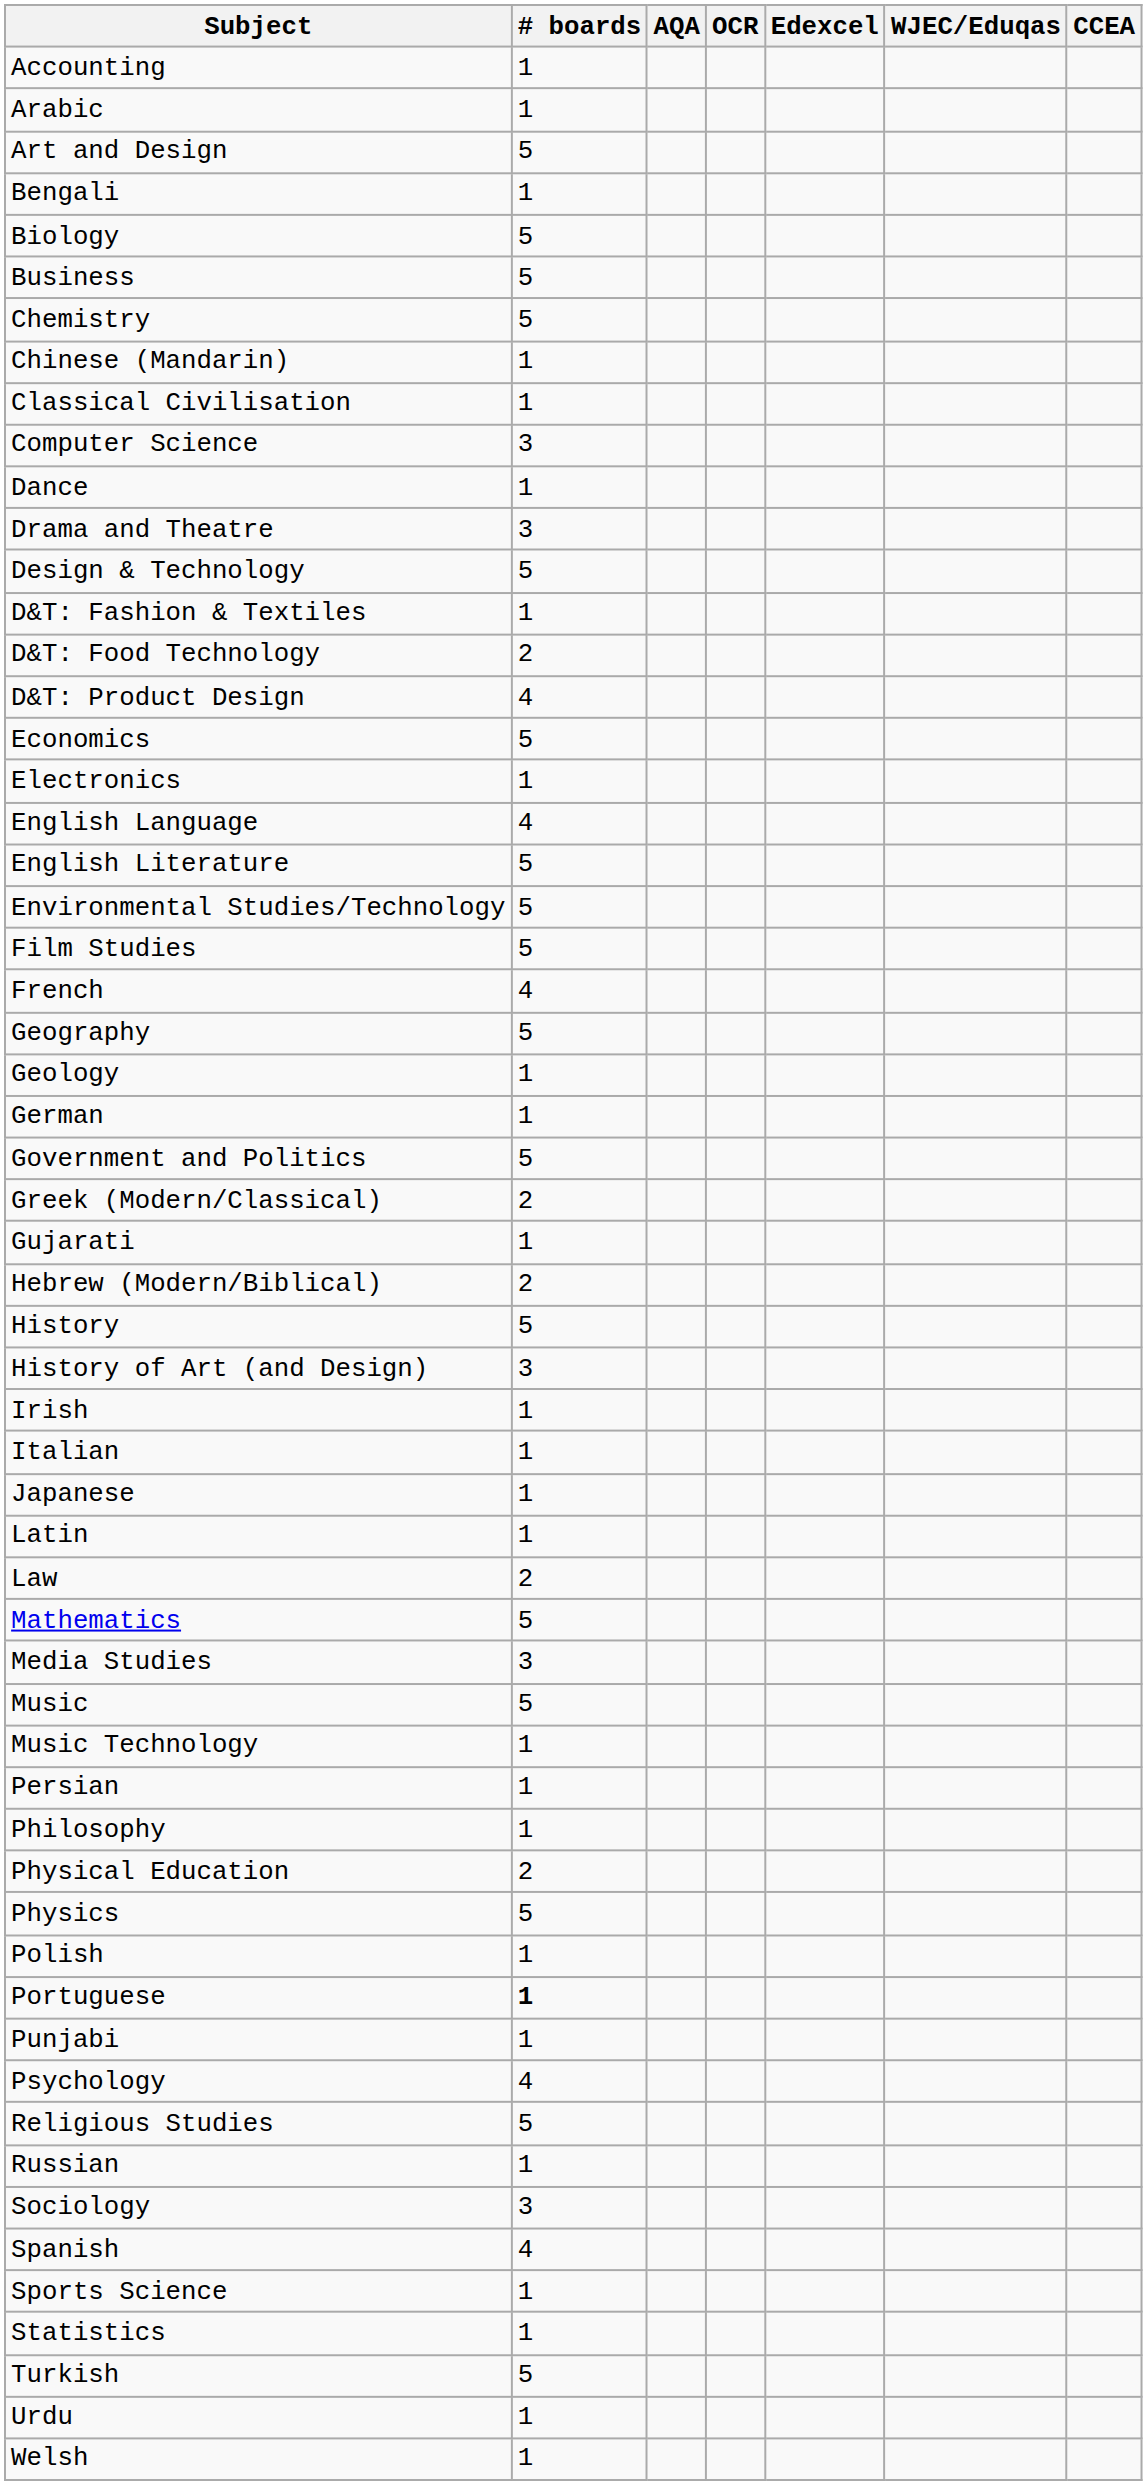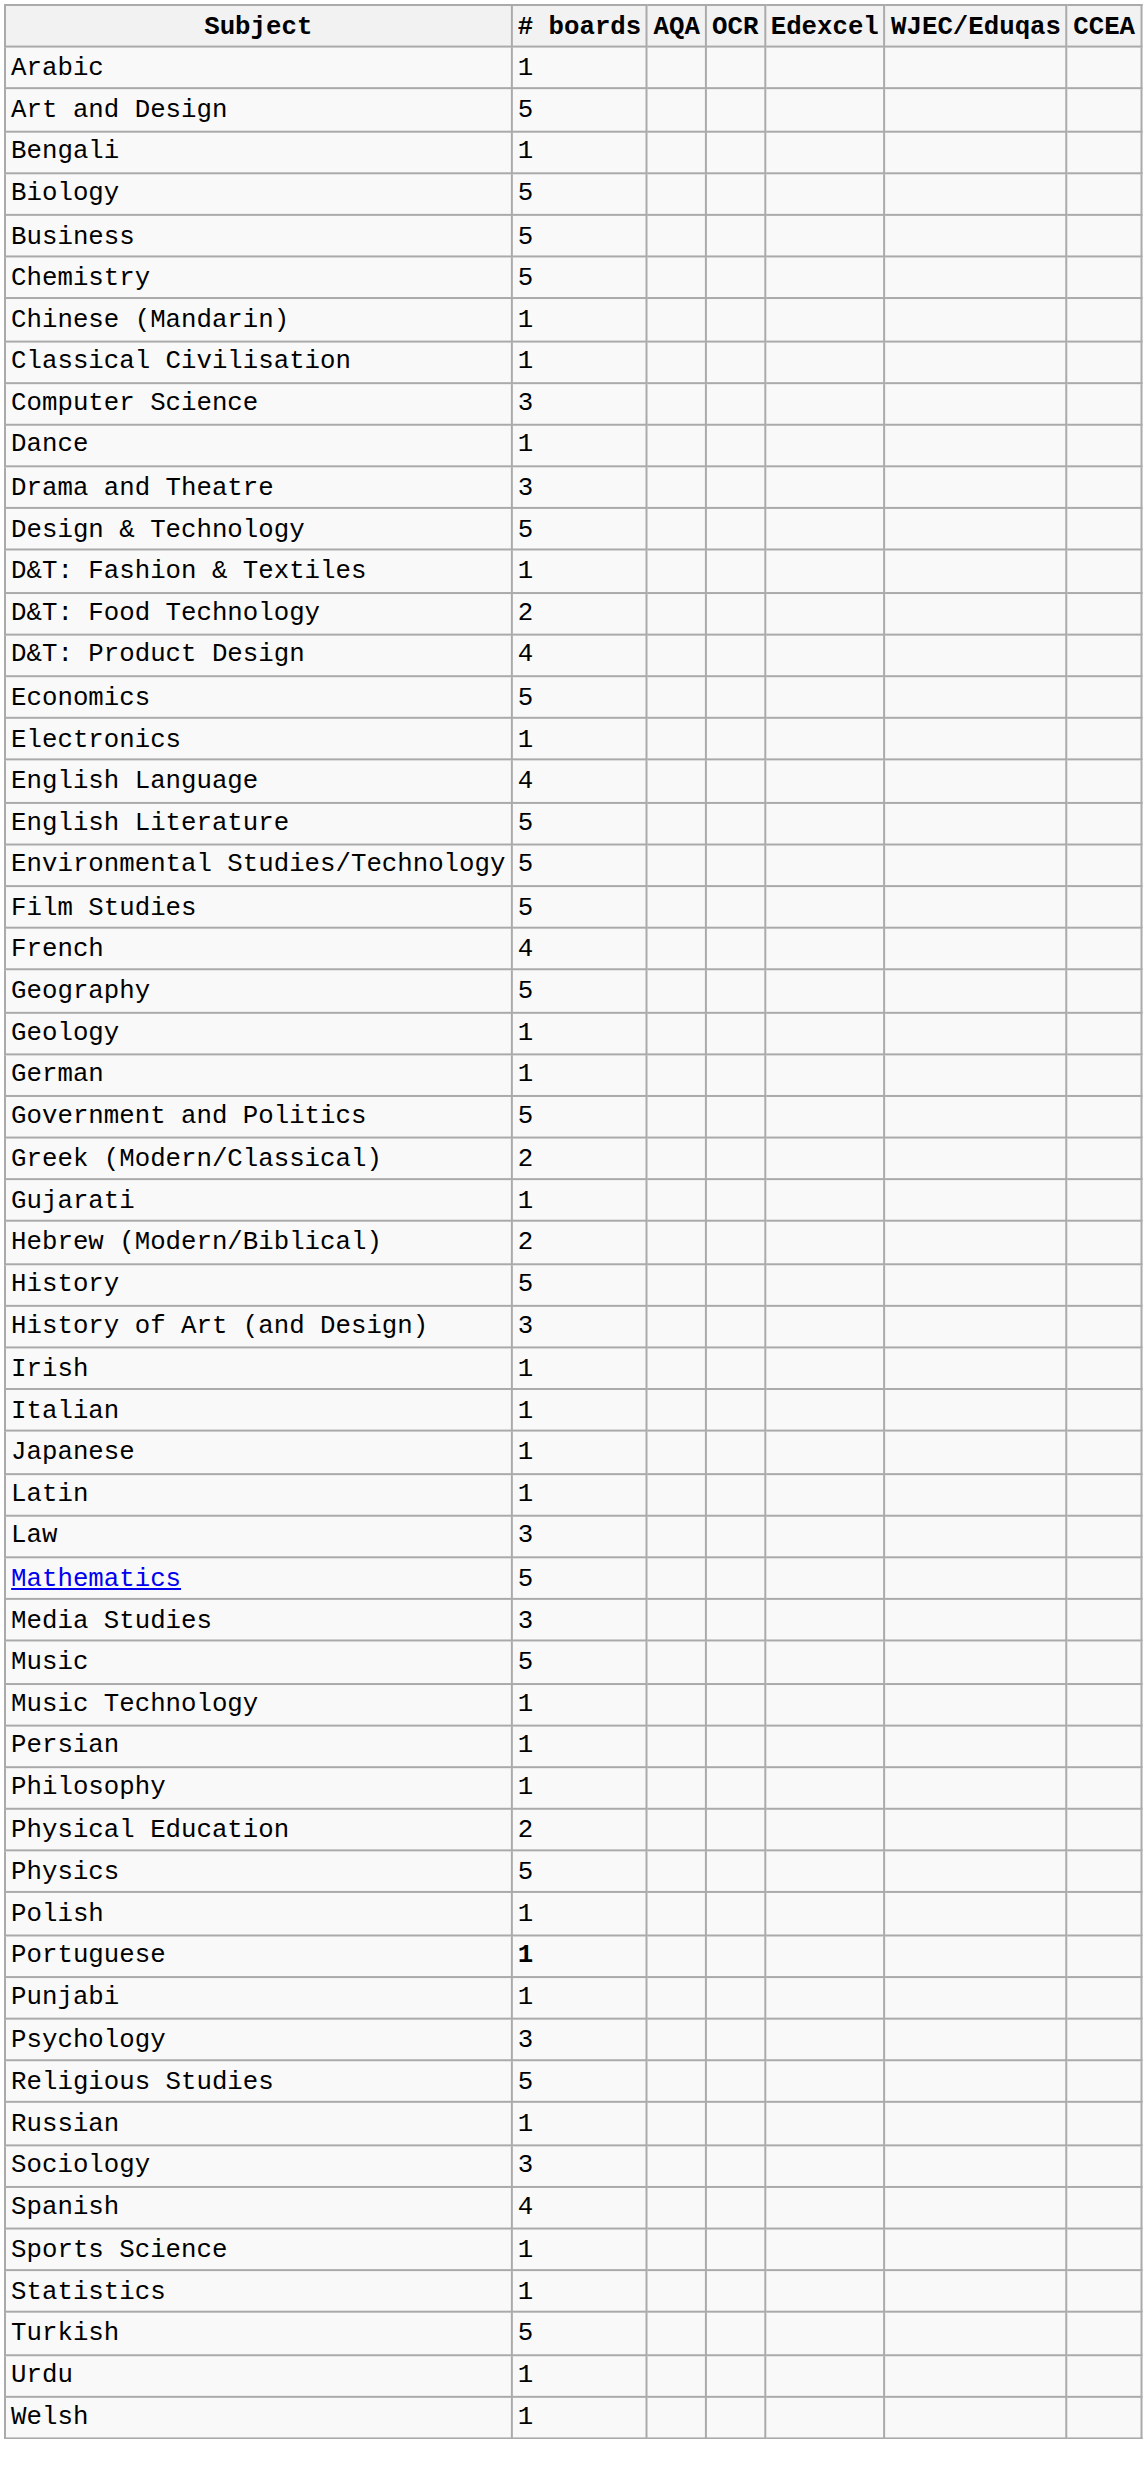 <table class="wikitable collapsible collapsed sortable">
 <tr>
 <th>Subject</th>
 <th width="auto"># boards</th>
 <th width="auto">AQA</th>
 <th width="auto">OCR</th>
 <th width="auto">Edexcel</th>
 <th width="auto">WJEC/Eduqas</th>
 <th width="auto">CCEA</th>
-</tr>
-<tr>
-<td>Accounting</td>
-<td>1</td>
-<td></td>
-<td></td>
-<td></td>
-<td></td>
-<td></td>
 </tr>
 <tr>
 <td>Arabic</td>
 <td>1</td>
 <td></td>
 <td></td>
 <td></td>
 <td></td>
 <td></td>
 </tr>
 <tr>
 <td>Art and Design</td>
 <td>5</td>
 <td></td>
 <td></td>
 <td></td>
 <td></td>
 <td></td>
 </tr>
 <tr>
 <td>Bengali</td>
 <td>1</td>
 <td></td>
 <td></td>
 <td></td>
 <td></td>
 <td></td>
 </tr>
 <tr>
 <td>Biology</td>
 <td>5</td>
 <td></td>
 <td></td>
 <td></td>
 <td></td>
 <td></td>
 </tr>
 <tr>
 <td>Business</td>
 <td>5</td>
 <td></td>
 <td></td>
 <td></td>
 <td></td>
 <td></td>
 </tr>
 <tr>
 <td>Chemistry</td>
 <td>5</td>
 <td></td>
 <td></td>
 <td></td>
 <td></td>
 <td></td>
 </tr>
 <tr>
 <td>Chinese (Mandarin)</td>
 <td>1</td>
 <td></td>
 <td></td>
 <td></td>
 <td></td>
 <td></td>
 </tr>
 <tr>
 <td>Classical Civilisation</td>
 <td>1</td>
 <td></td>
 <td></td>
 <td></td>
 <td></td>
 <td></td>
 </tr>
 <tr>
 <td>Computer Science</td>
 <td>3</td>
 <td></td>
 <td></td>
 <td></td>
 <td></td>
 <td></td>
 </tr>
 <tr>
 <td>Dance</td>
 <td>1</td>
 <td></td>
 <td></td>
 <td></td>
 <td></td>
 <td></td>
 </tr>
 <tr>
 <td>Drama and Theatre</td>
 <td>3</td>
 <td></td>
 <td></td>
 <td></td>
 <td></td>
 <td></td>
 </tr>
 <tr>
 <td>Design & Technology</td>
 <td>5</td>
 <td></td>
 <td></td>
 <td></td>
 <td></td>
 <td></td>
 </tr>
 <tr>
 <td>D&T: Fashion & Textiles</td>
 <td>1</td>
 <td></td>
 <td></td>
 <td></td>
 <td></td>
 <td></td>
 </tr>
 <tr>
 <td>D&T: Food Technology</td>
 <td>2</td>
 <td></td>
 <td></td>
 <td></td>
 <td></td>
 <td></td>
 </tr>
 <tr>
 <td>D&T: Product Design</td>
 <td>4</td>
 <td></td>
 <td></td>
 <td></td>
 <td></td>
 <td></td>
 </tr>
 <tr>
 <td>Economics</td>
 <td>5</td>
 <td></td>
 <td></td>
 <td></td>
 <td></td>
 <td></td>
 </tr>
 <tr>
 <td>Electronics</td>
 <td>1</td>
 <td></td>
 <td></td>
 <td></td>
 <td></td>
 <td></td>
 </tr>
 <tr>
 <td>English Language</td>
 <td>4</td>
 <td></td>
 <td></td>
 <td></td>
 <td></td>
 <td></td>
 </tr>
 <tr>
 <td>English Literature</td>
 <td>5</td>
 <td></td>
 <td></td>
 <td></td>
 <td></td>
 <td></td>
 </tr>
 <tr>
 <td>Environmental Studies/Technology</td>
 <td>5</td>
 <td></td>
 <td></td>
 <td></td>
 <td></td>
 <td></td>
 </tr>
 <tr>
 <td>Film Studies</td>
 <td>5</td>
 <td></td>
 <td></td>
 <td></td>
 <td></td>
 <td></td>
 </tr>
 <tr>
 <td>French</td>
 <td>4</td>
 <td></td>
 <td></td>
 <td></td>
 <td></td>
 <td></td>
 </tr>
 <tr>
 <td>Geography</td>
 <td>5</td>
 <td></td>
 <td></td>
 <td></td>
 <td></td>
 <td></td>
 </tr>
 <tr>
 <td>Geology</td>
 <td>1</td>
 <td></td>
 <td></td>
 <td></td>
 <td></td>
 <td></td>
 </tr>
 <tr>
 <td>German</td>
 <td>1</td>
 <td></td>
 <td></td>
 <td></td>
 <td></td>
 <td></td>
 </tr>
 <tr>
 <td>Government and Politics</td>
 <td>5</td>
 <td></td>
 <td></td>
 <td></td>
 <td></td>
 <td></td>
 </tr>
 <tr>
 <td>Greek (Modern/Classical)</td>
 <td>2</td>
 <td></td>
 <td></td>
 <td></td>
 <td></td>
 <td></td>
 </tr>
 <tr>
 <td>Gujarati</td>
 <td>1</td>
 <td></td>
 <td></td>
 <td></td>
 <td></td>
 <td></td>
 </tr>
 <tr>
 <td>Hebrew (Modern/Biblical)</td>
 <td>2</td>
 <td></td>
 <td></td>
 <td></td>
 <td></td>
 <td></td>
 </tr>
 <tr>
 <td>History</td>
 <td>5</td>
 <td></td>
 <td></td>
 <td></td>
 <td></td>
 <td></td>
 </tr>
 <tr>
 <td>History of Art (and Design)</td>
 <td>3</td>
 <td></td>
 <td></td>
 <td></td>
 <td></td>
 <td></td>
 </tr>
 <tr>
 <td>Irish</td>
 <td>1</td>
 <td></td>
 <td></td>
 <td></td>
 <td></td>
 <td></td>
 </tr>
 <tr>
 <td>Italian</td>
 <td>1</td>
 <td></td>
 <td></td>
 <td></td>
 <td></td>
 <td></td>
 </tr>
 <tr>
 <td>Japanese</td>
 <td>1</td>
 <td></td>
 <td></td>
 <td></td>
 <td></td>
 <td></td>
 </tr>
 <tr>
 <td>Latin</td>
 <td>1</td>
 <td></td>
 <td></td>
 <td></td>
 <td></td>
 <td></td>
 </tr>
 <tr>
 <td>Law</td>
-<td>2</td>
+<td>3</td>
 <td></td>
 <td></td>
 <td></td>
 <td></td>
 <td></td>
 </tr>
 <tr>
 <td><a href='#'>Mathematics</a></td>
 <td>5</td>
 <td></td>
 <td></td>
 <td></td>
 <td></td>
 <td></td>
 </tr>
 <tr>
 <td>Media Studies</td>
 <td>3</td>
 <td></td>
 <td></td>
 <td></td>
 <td></td>
 <td></td>
 </tr>
 <tr>
 <td>Music</td>
 <td>5</td>
 <td></td>
 <td></td>
 <td></td>
 <td></td>
 <td></td>
 </tr>
 <tr>
 <td>Music Technology</td>
 <td>1</td>
 <td></td>
 <td></td>
 <td></td>
 <td></td>
 <td></td>
 </tr>
 <tr>
 <td>Persian</td>
 <td>1</td>
 <td></td>
 <td></td>
 <td></td>
 <td></td>
 <td></td>
 </tr>
 <tr>
 <td>Philosophy</td>
 <td>1</td>
 <td></td>
 <td></td>
 <td></td>
 <td></td>
 <td></td>
 </tr>
 <tr>
 <td>Physical Education</td>
 <td>2</td>
 <td></td>
 <td></td>
 <td></td>
 <td></td>
 <td></td>
 </tr>
 <tr>
 <td>Physics</td>
 <td>5</td>
 <td></td>
 <td></td>
 <td></td>
 <td></td>
 <td></td>
 </tr>
 <tr>
 <td>Polish</td>
 <td>1</td>
 <td></td>
 <td></td>
 <td></td>
 <td></td>
 <td></td>
 </tr>
 <tr>
 <td>Portuguese</td>
 <td><strong>1</strong></td>
 <td></td>
 <td></td>
 <td></td>
 <td></td>
 <td></td>
 </tr>
 <tr>
 <td>Punjabi</td>
 <td>1</td>
 <td></td>
 <td></td>
 <td></td>
 <td></td>
 <td></td>
 </tr>
 <tr>
 <td>Psychology</td>
-<td>4</td>
+<td>3</td>
 <td></td>
 <td></td>
 <td></td>
 <td></td>
 <td></td>
 </tr>
 <tr>
 <td>Religious Studies</td>
 <td>5</td>
 <td></td>
 <td></td>
 <td></td>
 <td></td>
 <td></td>
 </tr>
 <tr>
 <td>Russian</td>
 <td>1</td>
 <td></td>
 <td></td>
 <td></td>
 <td></td>
 <td></td>
 </tr>
 <tr>
 <td>Sociology</td>
 <td>3</td>
 <td></td>
 <td></td>
 <td></td>
 <td></td>
 <td></td>
 </tr>
 <tr>
 <td>Spanish</td>
 <td>4</td>
 <td></td>
 <td></td>
 <td></td>
 <td></td>
 <td></td>
 </tr>
 <tr>
 <td>Sports Science</td>
 <td>1</td>
 <td></td>
 <td></td>
 <td></td>
 <td></td>
 <td></td>
 </tr>
 <tr>
 <td>Statistics</td>
 <td>1</td>
 <td></td>
 <td></td>
 <td></td>
 <td></td>
 <td></td>
 </tr>
 <tr>
 <td>Turkish</td>
 <td>5</td>
 <td></td>
 <td></td>
 <td></td>
 <td></td>
 <td></td>
 </tr>
 <tr>
 <td>Urdu</td>
 <td>1</td>
 <td></td>
 <td></td>
 <td></td>
 <td></td>
 <td></td>
 </tr>
 <tr>
 <td>Welsh</td>
 <td>1</td>
 <td></td>
 <td></td>
 <td></td>
 <td></td>
 <td></td>
 </tr>
 </table>
